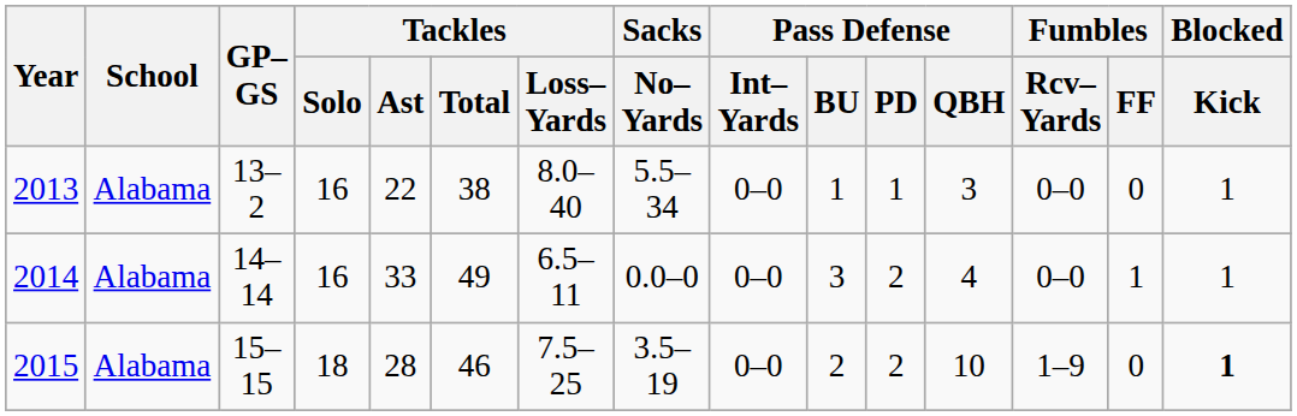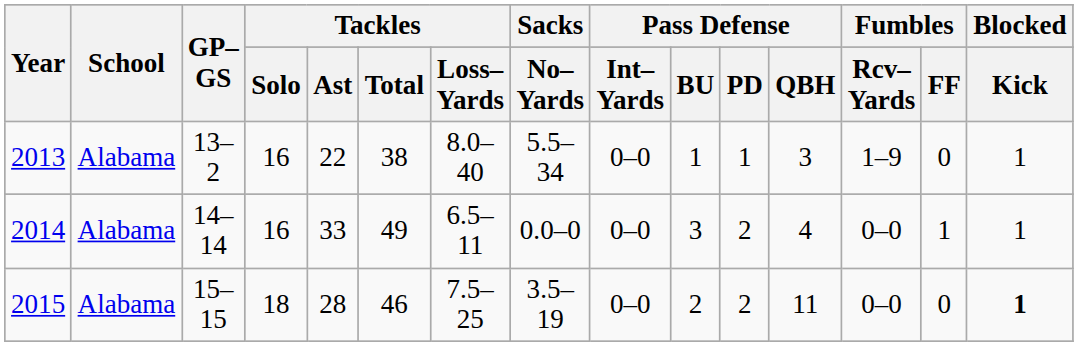 <table class=wikitable style="text-align:center;">
 <tr>
 <th rowspan=2>Year</th>
 <th rowspan=2>School</th>
 <th rowspan=2>GP–GS</th>
 <th colspan=4>Tackles</th>
 <th>Sacks</th>
 <th colspan=4>Pass Defense</th>
 <th colspan=2>Fumbles</th>
 <th>Blocked</th>
 </tr>
 <tr>
 <th>Solo</th>
 <th>Ast</th>
 <th>Total</th>
 <th>Loss–Yards</th>
 <th>No–Yards</th>
 <th>Int–Yards</th>
 <th>BU</th>
 <th>PD</th>
 <th>QBH</th>
 <th>Rcv–Yards</th>
 <th>FF</th>
 <th>Kick</th>
 </tr>
 <tr>
 <td><a href='#'>2013</a></td>
 <td><a href='#'>Alabama</a></td>
 <td>13–2</td>
 <td>16</td>
 <td>22</td>
 <td>38</td>
 <td>8.0–40</td>
 <td>5.5–34</td>
 <td>0–0</td>
 <td>1</td>
 <td>1</td>
 <td>3</td>
-<td>0–0</td>
+<td>1–9</td>
 <td>0</td>
 <td>1</td>
 </tr>
 <tr>
 <td><a href='#'>2014</a></td>
 <td><a href='#'>Alabama</a></td>
 <td>14–14</td>
 <td>16</td>
 <td>33</td>
 <td>49</td>
 <td>6.5–11</td>
 <td>0.0–0</td>
 <td>0–0</td>
 <td>3</td>
 <td>2</td>
 <td>4</td>
 <td>0–0</td>
 <td>1</td>
 <td>1</td>
 </tr>
 <tr>
 <td><a href='#'>2015</a></td>
 <td><a href='#'>Alabama</a></td>
 <td>15–15</td>
 <td>18</td>
 <td>28</td>
 <td>46</td>
 <td>7.5–25</td>
 <td>3.5–19</td>
 <td>0–0</td>
 <td>2</td>
 <td>2</td>
-<td>10</td>
-<td>1–9</td>
+<td>11</td>
+<td>0–0</td>
 <td>0</td>
 <td><strong>1</strong></td>
 </tr>
 </table>
